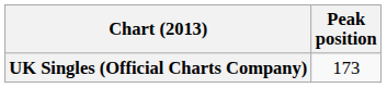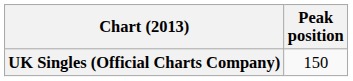 <table class="wikitable plainrowheaders" style="text-align:center">
 <tr>
 <th scope="col">Chart (2013)</th>
 <th scope="col">Peak<br>position</th>
 </tr>
 <tr>
 <th scope="row">UK Singles (Official Charts Company)</th>
-<td>173</td>
+<td>150</td>
 </tr>
 </table>
